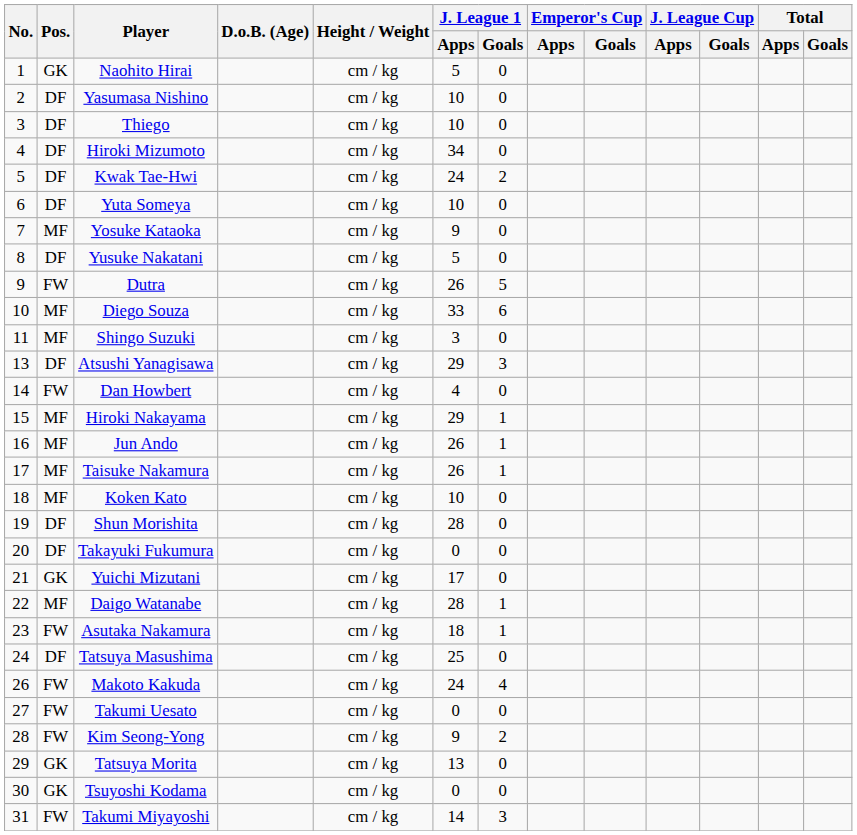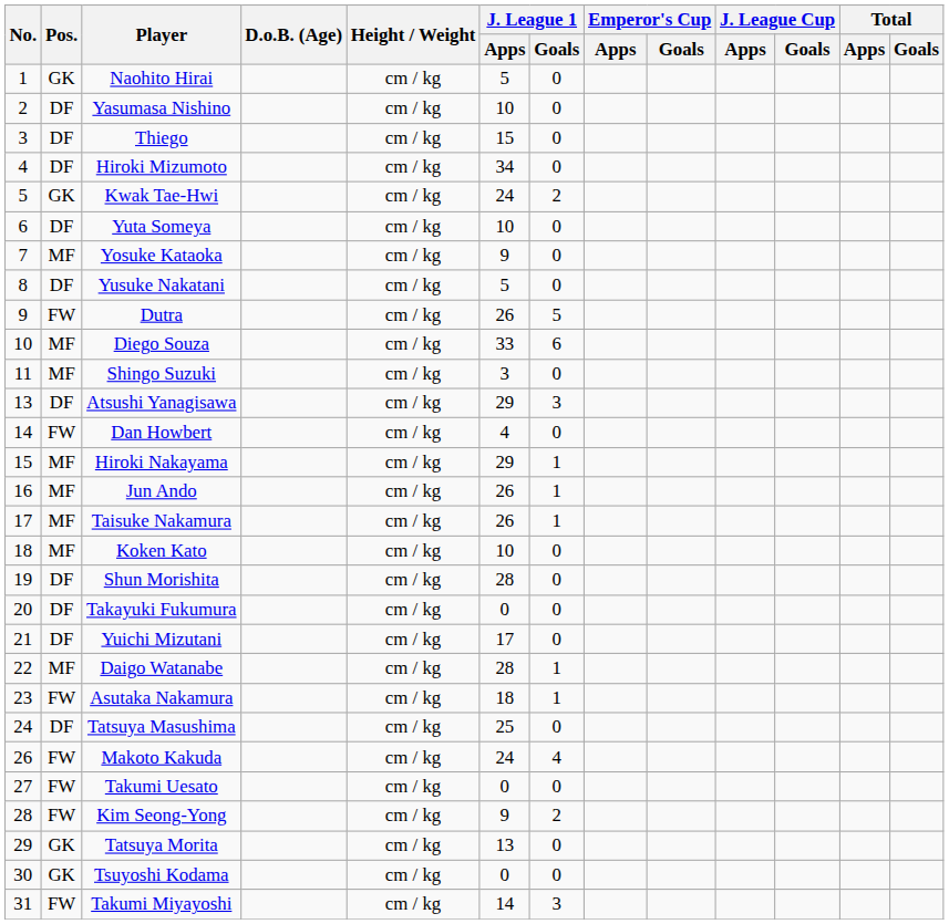 <table class="wikitable" style="text-align:center;">
 <tr>
 <th rowspan="2">No.</th>
 <th rowspan="2">Pos.</th>
 <th rowspan="2">Player</th>
 <th rowspan="2">D.o.B. (Age)</th>
 <th rowspan="2">Height / Weight</th>
 <th colspan="2"><a href='#'>J. League 1</a></th>
 <th colspan="2"><a href='#'>Emperor's Cup</a></th>
 <th colspan="2"><a href='#'>J. League Cup</a></th>
 <th colspan="2">Total</th>
 </tr>
 <tr>
 <th>Apps</th>
 <th>Goals</th>
 <th>Apps</th>
 <th>Goals</th>
 <th>Apps</th>
 <th>Goals</th>
 <th>Apps</th>
 <th>Goals</th>
 </tr>
 <tr>
 <td>1</td>
 <td>GK</td>
 <td><a href='#'>Naohito Hirai</a></td>
 <td></td>
 <td>cm / kg</td>
 <td>5</td>
 <td>0</td>
 <td></td>
 <td></td>
 <td></td>
 <td></td>
 <td></td>
 <td></td>
 </tr>
 <tr>
 <td>2</td>
 <td>DF</td>
 <td><a href='#'>Yasumasa Nishino</a></td>
 <td></td>
 <td>cm / kg</td>
 <td>10</td>
 <td>0</td>
 <td></td>
 <td></td>
 <td></td>
 <td></td>
 <td></td>
 <td></td>
 </tr>
 <tr>
 <td>3</td>
 <td>DF</td>
 <td><a href='#'>Thiego</a></td>
 <td></td>
 <td>cm / kg</td>
-<td>10</td>
+<td>15</td>
 <td>0</td>
 <td></td>
 <td></td>
 <td></td>
 <td></td>
 <td></td>
 <td></td>
 </tr>
 <tr>
 <td>4</td>
 <td>DF</td>
 <td><a href='#'>Hiroki Mizumoto</a></td>
 <td></td>
 <td>cm / kg</td>
 <td>34</td>
 <td>0</td>
 <td></td>
 <td></td>
 <td></td>
 <td></td>
 <td></td>
 <td></td>
 </tr>
 <tr>
 <td>5</td>
-<td>DF</td>
+<td>GK</td>
 <td><a href='#'>Kwak Tae-Hwi</a></td>
 <td></td>
 <td>cm / kg</td>
 <td>24</td>
 <td>2</td>
 <td></td>
 <td></td>
 <td></td>
 <td></td>
 <td></td>
 <td></td>
 </tr>
 <tr>
 <td>6</td>
 <td>DF</td>
 <td><a href='#'>Yuta Someya</a></td>
 <td></td>
 <td>cm / kg</td>
 <td>10</td>
 <td>0</td>
 <td></td>
 <td></td>
 <td></td>
 <td></td>
 <td></td>
 <td></td>
 </tr>
 <tr>
 <td>7</td>
 <td>MF</td>
 <td><a href='#'>Yosuke Kataoka</a></td>
 <td></td>
 <td>cm / kg</td>
 <td>9</td>
 <td>0</td>
 <td></td>
 <td></td>
 <td></td>
 <td></td>
 <td></td>
 <td></td>
 </tr>
 <tr>
 <td>8</td>
 <td>DF</td>
 <td><a href='#'>Yusuke Nakatani</a></td>
 <td></td>
 <td>cm / kg</td>
 <td>5</td>
 <td>0</td>
 <td></td>
 <td></td>
 <td></td>
 <td></td>
 <td></td>
 <td></td>
 </tr>
 <tr>
 <td>9</td>
 <td>FW</td>
 <td><a href='#'>Dutra</a></td>
 <td></td>
 <td>cm / kg</td>
 <td>26</td>
 <td>5</td>
 <td></td>
 <td></td>
 <td></td>
 <td></td>
 <td></td>
 <td></td>
 </tr>
 <tr>
 <td>10</td>
 <td>MF</td>
 <td><a href='#'>Diego Souza</a></td>
 <td></td>
 <td>cm / kg</td>
 <td>33</td>
 <td>6</td>
 <td></td>
 <td></td>
 <td></td>
 <td></td>
 <td></td>
 <td></td>
 </tr>
 <tr>
 <td>11</td>
 <td>MF</td>
 <td><a href='#'>Shingo Suzuki</a></td>
 <td></td>
 <td>cm / kg</td>
 <td>3</td>
 <td>0</td>
 <td></td>
 <td></td>
 <td></td>
 <td></td>
 <td></td>
 <td></td>
 </tr>
 <tr>
 <td>13</td>
 <td>DF</td>
 <td><a href='#'>Atsushi Yanagisawa</a></td>
 <td></td>
 <td>cm / kg</td>
 <td>29</td>
 <td>3</td>
 <td></td>
 <td></td>
 <td></td>
 <td></td>
 <td></td>
 <td></td>
 </tr>
 <tr>
 <td>14</td>
 <td>FW</td>
 <td><a href='#'>Dan Howbert</a></td>
 <td></td>
 <td>cm / kg</td>
 <td>4</td>
 <td>0</td>
 <td></td>
 <td></td>
 <td></td>
 <td></td>
 <td></td>
 <td></td>
 </tr>
 <tr>
 <td>15</td>
 <td>MF</td>
 <td><a href='#'>Hiroki Nakayama</a></td>
 <td></td>
 <td>cm / kg</td>
 <td>29</td>
 <td>1</td>
 <td></td>
 <td></td>
 <td></td>
 <td></td>
 <td></td>
 <td></td>
 </tr>
 <tr>
 <td>16</td>
 <td>MF</td>
 <td><a href='#'>Jun Ando</a></td>
 <td></td>
 <td>cm / kg</td>
 <td>26</td>
 <td>1</td>
 <td></td>
 <td></td>
 <td></td>
 <td></td>
 <td></td>
 <td></td>
 </tr>
 <tr>
 <td>17</td>
 <td>MF</td>
 <td><a href='#'>Taisuke Nakamura</a></td>
 <td></td>
 <td>cm / kg</td>
 <td>26</td>
 <td>1</td>
 <td></td>
 <td></td>
 <td></td>
 <td></td>
 <td></td>
 <td></td>
 </tr>
 <tr>
 <td>18</td>
 <td>MF</td>
 <td><a href='#'>Koken Kato</a></td>
 <td></td>
 <td>cm / kg</td>
 <td>10</td>
 <td>0</td>
 <td></td>
 <td></td>
 <td></td>
 <td></td>
 <td></td>
 <td></td>
 </tr>
 <tr>
 <td>19</td>
 <td>DF</td>
 <td><a href='#'>Shun Morishita</a></td>
 <td></td>
 <td>cm / kg</td>
 <td>28</td>
 <td>0</td>
 <td></td>
 <td></td>
 <td></td>
 <td></td>
 <td></td>
 <td></td>
 </tr>
 <tr>
 <td>20</td>
 <td>DF</td>
 <td><a href='#'>Takayuki Fukumura</a></td>
 <td></td>
 <td>cm / kg</td>
 <td>0</td>
 <td>0</td>
 <td></td>
 <td></td>
 <td></td>
 <td></td>
 <td></td>
 <td></td>
 </tr>
 <tr>
 <td>21</td>
-<td>GK</td>
+<td>DF</td>
 <td><a href='#'>Yuichi Mizutani</a></td>
 <td></td>
 <td>cm / kg</td>
 <td>17</td>
 <td>0</td>
 <td></td>
 <td></td>
 <td></td>
 <td></td>
 <td></td>
 <td></td>
 </tr>
 <tr>
 <td>22</td>
 <td>MF</td>
 <td><a href='#'>Daigo Watanabe</a></td>
 <td></td>
 <td>cm / kg</td>
 <td>28</td>
 <td>1</td>
 <td></td>
 <td></td>
 <td></td>
 <td></td>
 <td></td>
 <td></td>
 </tr>
 <tr>
 <td>23</td>
 <td>FW</td>
 <td><a href='#'>Asutaka Nakamura</a></td>
 <td></td>
 <td>cm / kg</td>
 <td>18</td>
 <td>1</td>
 <td></td>
 <td></td>
 <td></td>
 <td></td>
 <td></td>
 <td></td>
 </tr>
 <tr>
 <td>24</td>
 <td>DF</td>
 <td><a href='#'>Tatsuya Masushima</a></td>
 <td></td>
 <td>cm / kg</td>
 <td>25</td>
 <td>0</td>
 <td></td>
 <td></td>
 <td></td>
 <td></td>
 <td></td>
 <td></td>
 </tr>
 <tr>
 <td>26</td>
 <td>FW</td>
 <td><a href='#'>Makoto Kakuda</a></td>
 <td></td>
 <td>cm / kg</td>
 <td>24</td>
 <td>4</td>
 <td></td>
 <td></td>
 <td></td>
 <td></td>
 <td></td>
 <td></td>
 </tr>
 <tr>
 <td>27</td>
 <td>FW</td>
 <td><a href='#'>Takumi Uesato</a></td>
 <td></td>
 <td>cm / kg</td>
 <td>0</td>
 <td>0</td>
 <td></td>
 <td></td>
 <td></td>
 <td></td>
 <td></td>
 <td></td>
 </tr>
 <tr>
 <td>28</td>
 <td>FW</td>
 <td><a href='#'>Kim Seong-Yong</a></td>
 <td></td>
 <td>cm / kg</td>
 <td>9</td>
 <td>2</td>
 <td></td>
 <td></td>
 <td></td>
 <td></td>
 <td></td>
 <td></td>
 </tr>
 <tr>
 <td>29</td>
 <td>GK</td>
 <td><a href='#'>Tatsuya Morita</a></td>
 <td></td>
 <td>cm / kg</td>
 <td>13</td>
 <td>0</td>
 <td></td>
 <td></td>
 <td></td>
 <td></td>
 <td></td>
 <td></td>
 </tr>
 <tr>
 <td>30</td>
 <td>GK</td>
 <td><a href='#'>Tsuyoshi Kodama</a></td>
 <td></td>
 <td>cm / kg</td>
 <td>0</td>
 <td>0</td>
 <td></td>
 <td></td>
 <td></td>
 <td></td>
 <td></td>
 <td></td>
 </tr>
 <tr>
 <td>31</td>
 <td>FW</td>
 <td><a href='#'>Takumi Miyayoshi</a></td>
 <td></td>
 <td>cm / kg</td>
 <td>14</td>
 <td>3</td>
 <td></td>
 <td></td>
 <td></td>
 <td></td>
 <td></td>
 <td></td>
 </tr>
 </table>
